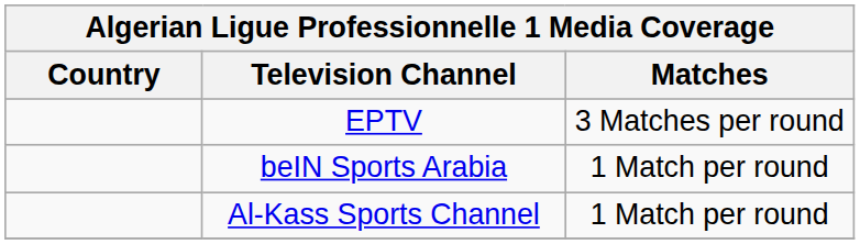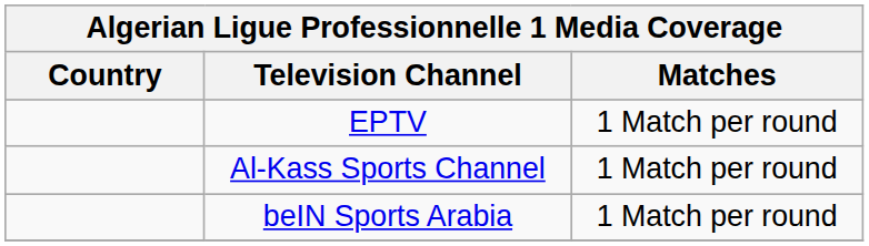 <table class="wikitable" align="center">
 <tr>
 <th colspan=3>Algerian Ligue Professionnelle 1 Media Coverage</th>
 </tr>
 <tr>
 <th style="width:100px;">Country</th>
 <th style="width:190px;">Television Channel</th>
 <th style="width:150px;">Matches</th>
 </tr>
 <tr>
 <td align=Center></td>
 <td align=Center><a href='#'>EPTV</a></td>
-<td align=Center>3 Matches per round</td>
-</tr>
-<tr>
-<td align=Center></td>
-<td align=Center><a href='#'>beIN Sports Arabia</a></td>
 <td align=Center>1 Match per round</td>
 </tr>
 <tr>
 <td align=Center></td>
 <td align=Center><a href='#'>Al-Kass Sports Channel</a></td>
 <td align=Center>1 Match per round</td>
 </tr>
 <tr>
+<td align=Center></td>
+<td align=Center><a href='#'>beIN Sports Arabia</a></td>
+<td align=Center>1 Match per round</td>
+</tr>
+<tr>
 </tr>
 </table>
